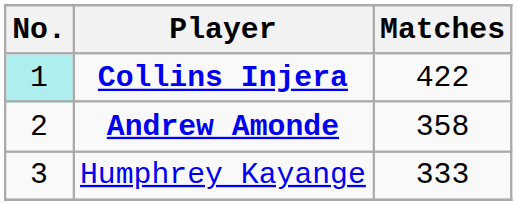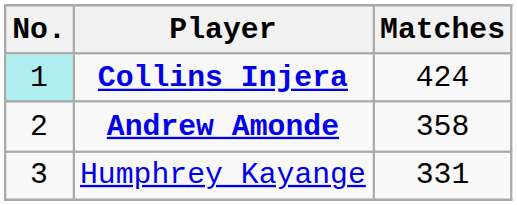 <table class="wikitable sortable" style="text-align: center;">
 <tr>
 </tr>
 <tr>
 <th>No.</th>
 <th>Player</th>
 <th>Matches</th>
 </tr>
 <tr>
 <td style="background: paleturquoise;">1</td>
 <td><strong><a href='#'>Collins Injera</a></strong></td>
-<td>422</td>
+<td>424</td>
 </tr>
 <tr>
 <td>2</td>
 <td><strong><a href='#'>Andrew Amonde</a></strong></td>
 <td>358</td>
 </tr>
 <tr>
 <td>3</td>
 <td><a href='#'>Humphrey Kayange</a></td>
-<td>333</td>
+<td>331</td>
 </tr>
 <tr>
 </tr>
 </table>
